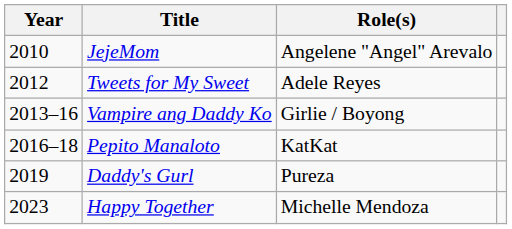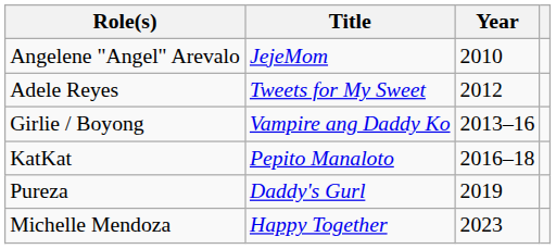 <table class="wikitable">
 <tr>
+<th>Role(s)</th>
+<th>Title</th>
 <th>Year</th>
-<th>Title</th>
-<th>Role(s)</th>
 <th></th>
 </tr>
 <tr>
+<td>Angelene "Angel" Arevalo</td>
+<td><em><a href='#'>JejeMom</a></em></td>
 <td>2010</td>
-<td><em><a href='#'>JejeMom</a></em></td>
-<td>Angelene "Angel" Arevalo</td>
 <td></td>
 </tr>
 <tr>
+<td>Adele Reyes</td>
+<td><em><a href='#'>Tweets for My Sweet</a></em></td>
 <td>2012</td>
-<td><em><a href='#'>Tweets for My Sweet</a></em></td>
-<td>Adele Reyes</td>
 <td></td>
 </tr>
 <tr>
+<td>Girlie / Boyong</td>
+<td><em><a href='#'>Vampire ang Daddy Ko</a></em></td>
 <td>2013–16</td>
-<td><em><a href='#'>Vampire ang Daddy Ko</a></em></td>
-<td>Girlie / Boyong</td>
 <td></td>
 </tr>
 <tr>
+<td>KatKat</td>
+<td><em><a href='#'>Pepito Manaloto</a></em></td>
 <td>2016–18</td>
-<td><em><a href='#'>Pepito Manaloto</a></em></td>
-<td>KatKat</td>
 <td></td>
 </tr>
 <tr>
+<td>Pureza</td>
+<td><em><a href='#'>Daddy's Gurl</a></em></td>
 <td>2019</td>
-<td><em><a href='#'>Daddy's Gurl</a></em></td>
-<td>Pureza</td>
 <td></td>
 </tr>
 <tr>
+<td>Michelle Mendoza</td>
+<td><em><a href='#'>Happy Together</a></em></td>
 <td>2023</td>
-<td><em><a href='#'>Happy Together</a></em></td>
-<td>Michelle Mendoza</td>
 <td></td>
 </tr>
 </table>
